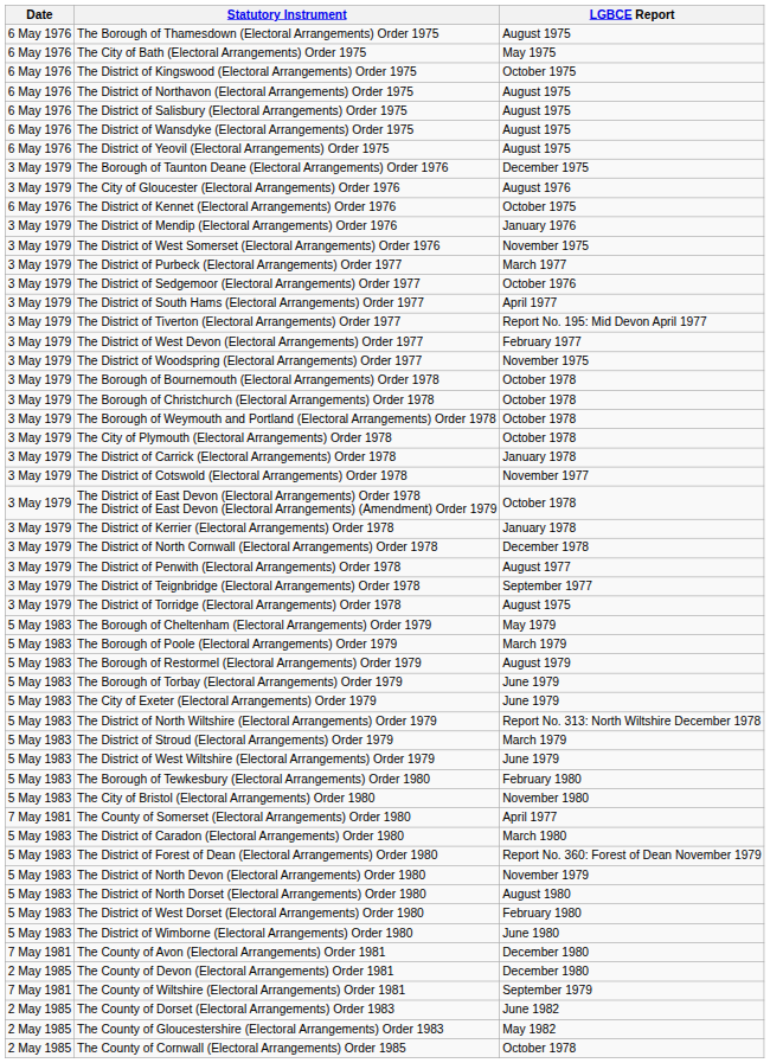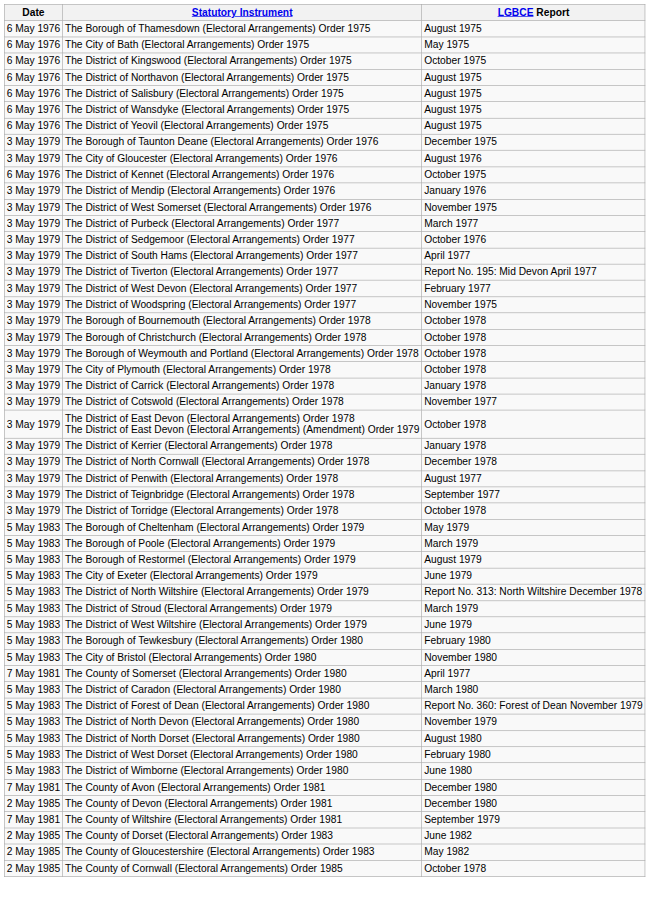 <table class="wikitable sortable">
 <tr>
 <th>Date</th>
 <th><a href='#'>Statutory Instrument</a></th>
 <th><a href='#'>LGBCE</a> Report</th>
 </tr>
 <tr>
 <td>6 May 1976</td>
 <td>The Borough of Thamesdown (Electoral Arrangements) Order 1975</td>
 <td> August 1975</td>
 </tr>
 <tr>
 <td>6 May 1976</td>
 <td>The City of Bath (Electoral Arrangements) Order 1975</td>
 <td> May 1975</td>
 </tr>
 <tr>
 <td>6 May 1976</td>
 <td>The District of Kingswood (Electoral Arrangements) Order 1975</td>
 <td> October 1975</td>
 </tr>
 <tr>
 <td>6 May 1976</td>
 <td>The District of Northavon (Electoral Arrangements) Order 1975</td>
 <td> August 1975</td>
 </tr>
 <tr>
 <td>6 May 1976</td>
 <td>The District of Salisbury (Electoral Arrangements) Order 1975</td>
 <td> August 1975</td>
 </tr>
 <tr>
 <td>6 May 1976</td>
 <td>The District of Wansdyke (Electoral Arrangements) Order 1975</td>
 <td> August 1975</td>
 </tr>
 <tr>
 <td>6 May 1976</td>
 <td>The District of Yeovil (Electoral Arrangements) Order 1975</td>
 <td> August 1975</td>
 </tr>
 <tr>
 <td>3 May 1979</td>
 <td>The Borough of Taunton Deane (Electoral Arrangements) Order 1976</td>
 <td> December 1975</td>
 </tr>
 <tr>
 <td>3 May 1979</td>
 <td>The City of Gloucester (Electoral Arrangements) Order 1976</td>
 <td> August 1976</td>
 </tr>
 <tr>
 <td>6 May 1976</td>
 <td>The District of Kennet (Electoral Arrangements) Order 1976</td>
 <td> October 1975</td>
 </tr>
 <tr>
 <td>3 May 1979</td>
 <td>The District of Mendip (Electoral Arrangements) Order 1976</td>
 <td> January 1976</td>
 </tr>
 <tr>
 <td>3 May 1979</td>
 <td>The District of West Somerset (Electoral Arrangements) Order 1976</td>
 <td> November 1975</td>
 </tr>
 <tr>
 <td>3 May 1979</td>
 <td>The District of Purbeck (Electoral Arrangements) Order 1977</td>
 <td> March 1977</td>
 </tr>
 <tr>
 <td>3 May 1979</td>
 <td>The District of Sedgemoor (Electoral Arrangements) Order 1977</td>
 <td> October 1976</td>
 </tr>
 <tr>
 <td>3 May 1979</td>
 <td>The District of South Hams (Electoral Arrangements) Order 1977</td>
 <td> April 1977</td>
 </tr>
 <tr>
 <td>3 May 1979</td>
 <td>The District of Tiverton (Electoral Arrangements) Order 1977</td>
 <td>Report No. 195: Mid Devon April 1977</td>
 </tr>
 <tr>
 <td>3 May 1979</td>
 <td>The District of West Devon (Electoral Arrangements) Order 1977</td>
 <td> February 1977</td>
 </tr>
 <tr>
 <td>3 May 1979</td>
 <td>The District of Woodspring (Electoral Arrangements) Order 1977</td>
 <td> November 1975</td>
 </tr>
 <tr>
 <td>3 May 1979</td>
 <td>The Borough of Bournemouth (Electoral Arrangements) Order 1978</td>
 <td> October 1978</td>
 </tr>
 <tr>
 <td>3 May 1979</td>
 <td>The Borough of Christchurch (Electoral Arrangements) Order 1978</td>
 <td> October 1978</td>
 </tr>
 <tr>
 <td>3 May 1979</td>
 <td>The Borough of Weymouth and Portland (Electoral Arrangements) Order 1978</td>
 <td> October 1978</td>
 </tr>
 <tr>
 <td>3 May 1979</td>
 <td>The City of Plymouth (Electoral Arrangements) Order 1978</td>
 <td> October 1978</td>
 </tr>
 <tr>
 <td>3 May 1979</td>
 <td>The District of Carrick (Electoral Arrangements) Order 1978</td>
 <td> January 1978</td>
 </tr>
 <tr>
 <td>3 May 1979</td>
 <td>The District of Cotswold (Electoral Arrangements) Order 1978</td>
 <td> November 1977</td>
 </tr>
 <tr>
 <td>3 May 1979</td>
 <td>The District of East Devon (Electoral Arrangements) Order 1978<br>The District of East Devon (Electoral Arrangements) (Amendment) Order 1979</td>
 <td> October 1978</td>
 </tr>
 <tr>
 <td>3 May 1979</td>
 <td>The District of Kerrier (Electoral Arrangements) Order 1978</td>
 <td> January 1978</td>
 </tr>
 <tr>
 <td>3 May 1979</td>
 <td>The District of North Cornwall (Electoral Arrangements) Order 1978</td>
 <td> December 1978</td>
 </tr>
 <tr>
 <td>3 May 1979</td>
 <td>The District of Penwith (Electoral Arrangements) Order 1978</td>
 <td> August 1977</td>
 </tr>
 <tr>
 <td>3 May 1979</td>
 <td>The District of Teignbridge (Electoral Arrangements) Order 1978</td>
 <td> September 1977</td>
 </tr>
 <tr>
 <td>3 May 1979</td>
 <td>The District of Torridge (Electoral Arrangements) Order 1978</td>
-<td> August 1975</td>
+<td> October 1978</td>
 </tr>
 <tr>
 <td>5 May 1983</td>
 <td>The Borough of Cheltenham (Electoral Arrangements) Order 1979</td>
 <td> May 1979</td>
 </tr>
 <tr>
 <td>5 May 1983</td>
 <td>The Borough of Poole (Electoral Arrangements) Order 1979</td>
 <td> March 1979</td>
 </tr>
 <tr>
 <td>5 May 1983</td>
 <td>The Borough of Restormel (Electoral Arrangements) Order 1979</td>
 <td> August 1979</td>
-</tr>
-<tr>
-<td>5 May 1983</td>
-<td>The Borough of Torbay (Electoral Arrangements) Order 1979</td>
-<td> June 1979</td>
 </tr>
 <tr>
 <td>5 May 1983</td>
 <td>The City of Exeter (Electoral Arrangements) Order 1979</td>
 <td> June 1979</td>
 </tr>
 <tr>
 <td>5 May 1983</td>
 <td>The District of North Wiltshire (Electoral Arrangements) Order 1979</td>
 <td>Report No. 313: North Wiltshire December 1978</td>
 </tr>
 <tr>
 <td>5 May 1983</td>
 <td>The District of Stroud (Electoral Arrangements) Order 1979</td>
 <td> March 1979</td>
 </tr>
 <tr>
 <td>5 May 1983</td>
 <td>The District of West Wiltshire (Electoral Arrangements) Order 1979</td>
 <td> June 1979</td>
 </tr>
 <tr>
 <td>5 May 1983</td>
 <td>The Borough of Tewkesbury (Electoral Arrangements) Order 1980</td>
 <td> February 1980</td>
 </tr>
 <tr>
 <td>5 May 1983</td>
 <td>The City of Bristol (Electoral Arrangements) Order 1980</td>
 <td> November 1980</td>
 </tr>
 <tr>
 <td>7 May 1981</td>
 <td>The County of Somerset (Electoral Arrangements) Order 1980</td>
 <td> April 1977</td>
 </tr>
 <tr>
 <td>5 May 1983</td>
 <td>The District of Caradon (Electoral Arrangements) Order 1980</td>
 <td> March 1980</td>
 </tr>
 <tr>
 <td>5 May 1983</td>
 <td>The District of Forest of Dean (Electoral Arrangements) Order 1980</td>
 <td>Report No. 360: Forest of Dean November 1979</td>
 </tr>
 <tr>
 <td>5 May 1983</td>
 <td>The District of North Devon (Electoral Arrangements) Order 1980</td>
 <td> November 1979</td>
 </tr>
 <tr>
 <td>5 May 1983</td>
 <td>The District of North Dorset (Electoral Arrangements) Order 1980</td>
 <td> August 1980</td>
 </tr>
 <tr>
 <td>5 May 1983</td>
 <td>The District of West Dorset (Electoral Arrangements) Order 1980</td>
 <td> February 1980</td>
 </tr>
 <tr>
 <td>5 May 1983</td>
 <td>The District of Wimborne (Electoral Arrangements) Order 1980</td>
 <td> June 1980</td>
 </tr>
 <tr>
 <td>7 May 1981</td>
 <td>The County of Avon (Electoral Arrangements) Order 1981</td>
 <td> December 1980</td>
 </tr>
 <tr>
 <td>2 May 1985</td>
 <td>The County of Devon (Electoral Arrangements) Order 1981</td>
 <td> December 1980</td>
 </tr>
 <tr>
 <td>7 May 1981</td>
 <td>The County of Wiltshire (Electoral Arrangements) Order 1981</td>
 <td> September 1979</td>
 </tr>
 <tr>
 <td>2 May 1985</td>
 <td>The County of Dorset (Electoral Arrangements) Order 1983</td>
 <td> June 1982</td>
 </tr>
 <tr>
 <td>2 May 1985</td>
 <td>The County of Gloucestershire (Electoral Arrangements) Order 1983</td>
 <td> May 1982</td>
 </tr>
 <tr>
 <td>2 May 1985</td>
 <td>The County of Cornwall (Electoral Arrangements) Order 1985</td>
 <td> October 1978</td>
 </tr>
 </table>
